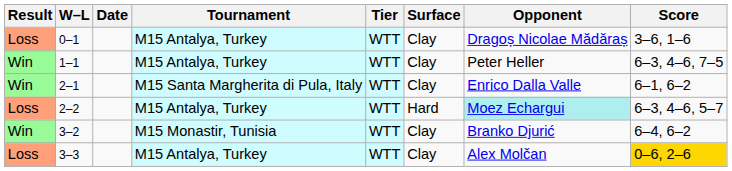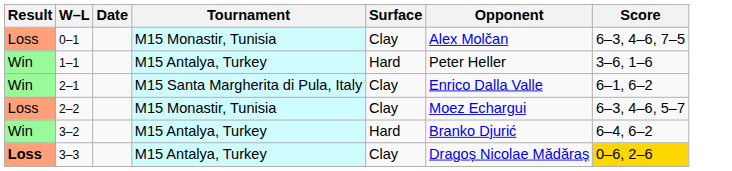 <table class="sortable wikitable">
 <tr>
 <th>Result</th>
 <th class="unsortable">W–L</th>
 <th>Date</th>
 <th>Tournament</th>
-<th>Tier</th>
 <th>Surface</th>
 <th>Opponent</th>
 <th class="unsortable">Score</th>
 </tr>
 <tr>
 <td bgcolor=ffa07a>Loss</td>
 <td><small>0–1</small></td>
 <td></td>
-<td style="background:#cffcff;">M15 Antalya, Turkey</td>
-<td style="background:#cffcff;">WTT</td>
+<td style="background:#cffcff;">M15 Monastir, Tunisia</td>
 <td>Clay</td>
-<td> <a href='#'>Dragoș Nicolae Mădăraș</a></td>
-<td>3–6, 1–6</td>
+<td> <a href='#'>Alex Molčan</a></td>
+<td>6–3, 4–6, 7–5</td>
 </tr>
 <tr>
 <td bgcolor=98fb98>Win</td>
 <td><small>1–1</small></td>
 <td></td>
 <td style="background:#cffcff;">M15 Antalya, Turkey</td>
-<td style="background:#cffcff;">WTT</td>
-<td>Clay</td>
+<td>Hard</td>
 <td> Peter Heller</td>
-<td>6–3, 4–6, 7–5</td>
+<td>3–6, 1–6</td>
 </tr>
 <tr>
 <td bgcolor=98fb98>Win</td>
 <td><small>2–1</small></td>
 <td></td>
 <td style="background:#cffcff;">M15 Santa Margherita di Pula, Italy</td>
-<td style="background:#cffcff;">WTT</td>
 <td>Clay</td>
 <td> <a href='#'>Enrico Dalla Valle</a></td>
 <td>6–1, 6–2</td>
 </tr>
 <tr>
 <td bgcolor=ffa07a>Loss</td>
 <td><small>2–2</small></td>
 <td></td>
-<td style="background:#cffcff;">M15 Antalya, Turkey</td>
-<td style="background:#cffcff;">WTT</td>
-<td>Hard</td>
-<td style="background: paleturquoise;"> <a href='#'>Moez Echargui</a></td>
+<td style="background:#cffcff;">M15 Monastir, Tunisia</td>
+<td>Clay</td>
+<td> <a href='#'>Moez Echargui</a></td>
 <td>6–3, 4–6, 5–7</td>
 </tr>
 <tr>
 <td bgcolor=98fb98>Win</td>
 <td><small>3–2</small></td>
 <td></td>
-<td style="background:#cffcff;">M15 Monastir, Tunisia</td>
-<td style="background:#cffcff;">WTT</td>
-<td>Clay</td>
+<td style="background:#cffcff;">M15 Antalya, Turkey</td>
+<td>Hard</td>
 <td> <a href='#'>Branko Djurić</a></td>
 <td>6–4, 6–2</td>
 </tr>
 <tr>
-<td bgcolor=ffa07a>Loss</td>
+<td bgcolor=ffa07a><strong>Loss</strong></td>
 <td><small>3–3</small></td>
 <td></td>
 <td style="background:#cffcff;">M15 Antalya, Turkey</td>
-<td style="background:#cffcff;">WTT</td>
 <td>Clay</td>
-<td> <a href='#'>Alex Molčan</a></td>
+<td> <a href='#'>Dragoș Nicolae Mădăraș</a></td>
 <td style="background: gold;">0–6, 2–6</td>
 </tr>
 </table>
